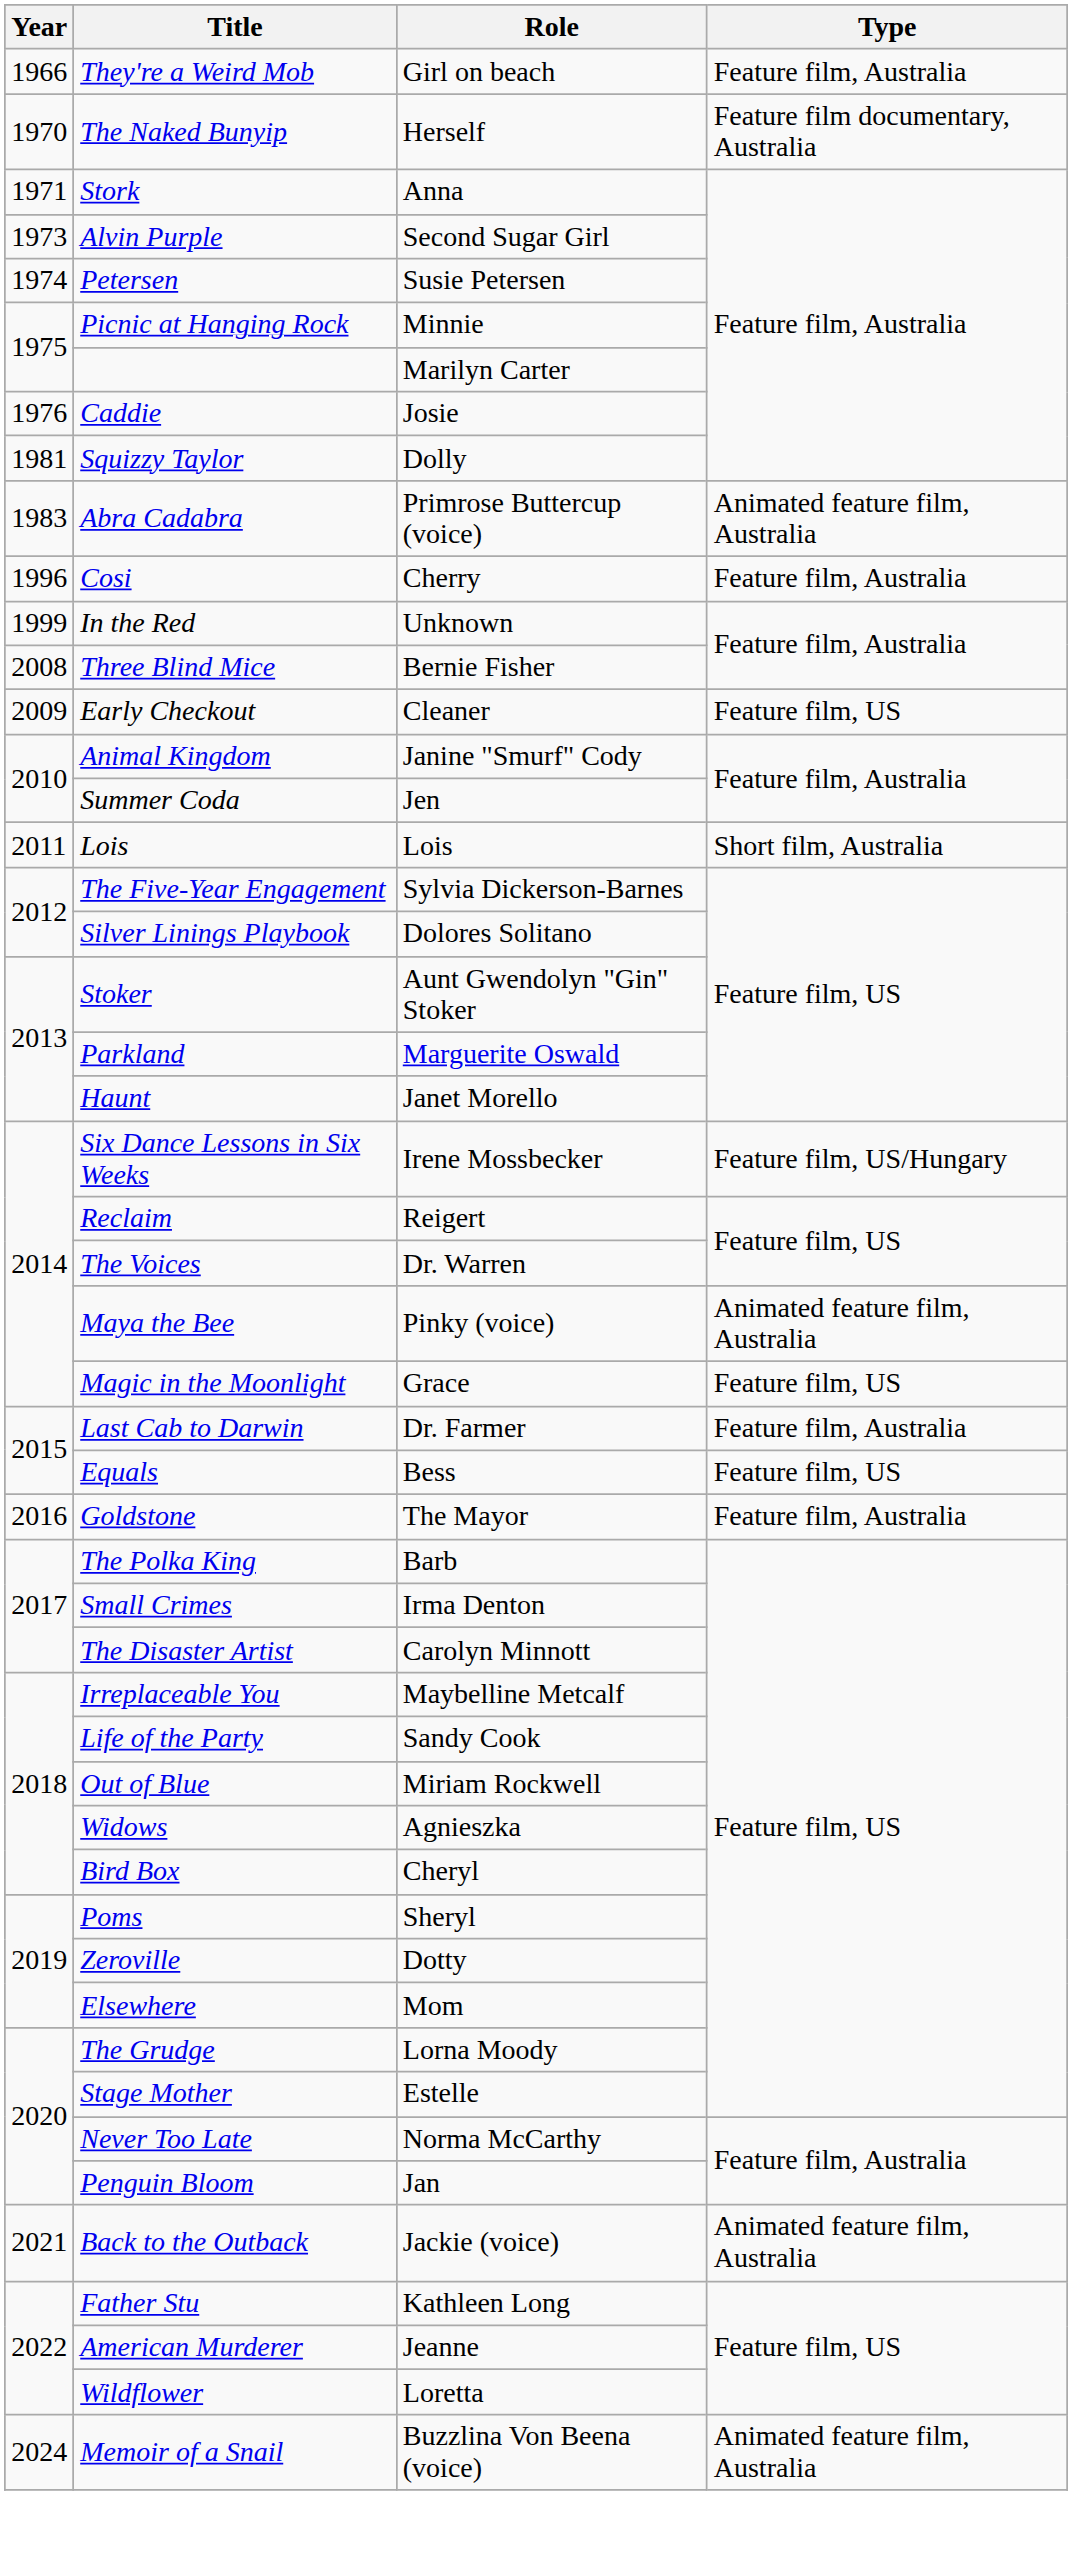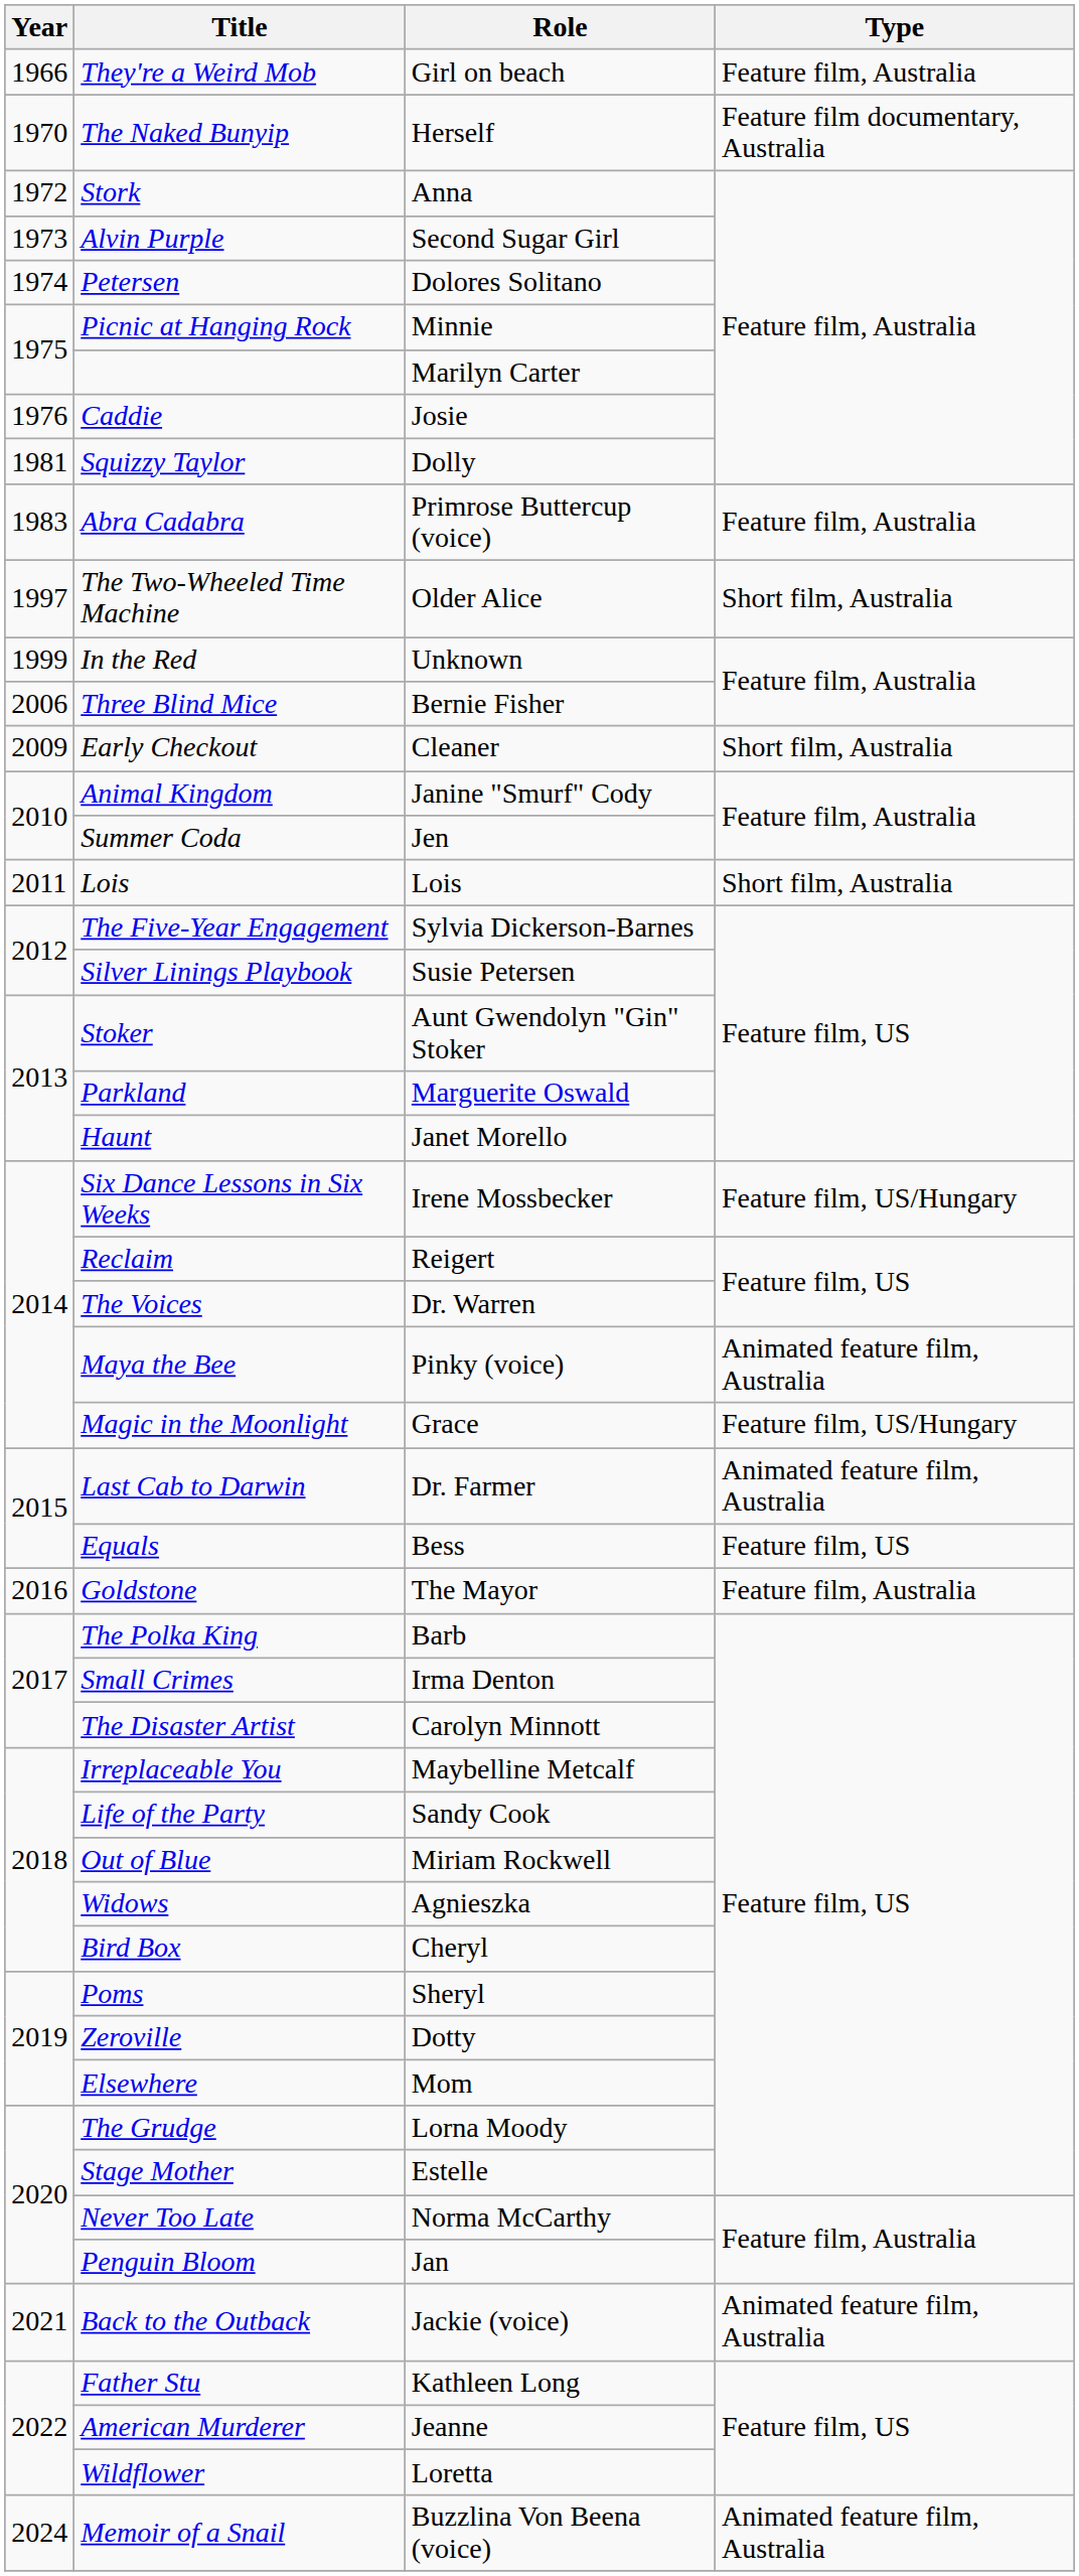 <table class="wikitable sortable">
 <tr>
 <th>Year</th>
 <th>Title</th>
 <th>Role</th>
 <th class="unsortable">Type</th>
 </tr>
 <tr>
 <td>1966</td>
 <td><em><a href='#'>They're a Weird Mob</a></em></td>
 <td>Girl on beach</td>
 <td>Feature film, Australia</td>
 </tr>
 <tr>
 <td>1970</td>
 <td><em><a href='#'>The Naked Bunyip</a></em></td>
 <td>Herself</td>
 <td>Feature film documentary, Australia</td>
 </tr>
 <tr>
-<td>1971</td>
+<td>1972</td>
 <td><em><a href='#'>Stork</a></em></td>
 <td>Anna</td>
 <td rowspan="7">Feature film, Australia</td>
 </tr>
 <tr>
 <td>1973</td>
 <td><em><a href='#'>Alvin Purple</a></em></td>
 <td>Second Sugar Girl</td>
 </tr>
 <tr>
 <td>1974</td>
 <td><em><a href='#'>Petersen</a></em></td>
-<td>Susie Petersen</td>
+<td>Dolores Solitano</td>
 </tr>
 <tr>
 <td rowspan=2>1975</td>
 <td><em><a href='#'>Picnic at Hanging Rock</a></em></td>
 <td>Minnie</td>
 </tr>
 <tr>
 <td><em></em></td>
 <td>Marilyn Carter</td>
 </tr>
 <tr>
 <td>1976</td>
 <td><em><a href='#'>Caddie</a></em></td>
 <td>Josie</td>
 </tr>
 <tr>
 <td>1981</td>
 <td><em><a href='#'>Squizzy Taylor</a></em></td>
 <td>Dolly</td>
 </tr>
 <tr>
 <td>1983</td>
 <td><em><a href='#'>Abra Cadabra</a></em></td>
 <td>Primrose Buttercup (voice)</td>
-<td>Animated feature film, Australia</td>
+<td>Feature film, Australia</td>
 </tr>
 <tr>
-<td>1996</td>
-<td><em><a href='#'>Cosi</a></em></td>
-<td>Cherry</td>
-<td>Feature film, Australia</td>
+<td>1997</td>
+<td><em>The Two-Wheeled Time Machine</em></td>
+<td>Older Alice</td>
+<td>Short film, Australia</td>
 </tr>
 <tr>
 <td>1999</td>
 <td><em>In the Red</em></td>
 <td>Unknown</td>
 <td rowspan="2">Feature film, Australia</td>
 </tr>
 <tr>
-<td>2008</td>
+<td>2006</td>
 <td><em><a href='#'>Three Blind Mice</a></em></td>
 <td>Bernie Fisher</td>
 </tr>
 <tr>
 <td>2009</td>
 <td><em>Early Checkout</em></td>
 <td>Cleaner</td>
-<td>Feature film, US</td>
+<td>Short film, Australia</td>
 </tr>
 <tr>
 <td rowspan=2>2010</td>
 <td><em><a href='#'>Animal Kingdom</a></em></td>
 <td>Janine "Smurf" Cody</td>
 <td rowspan="2">Feature film, Australia</td>
 </tr>
 <tr>
 <td><em>Summer Coda</em></td>
 <td>Jen</td>
 </tr>
 <tr>
 <td>2011</td>
 <td><em>Lois</em></td>
 <td>Lois</td>
 <td>Short film, Australia</td>
 </tr>
 <tr>
 <td rowspan=2>2012</td>
 <td><em><a href='#'>The Five-Year Engagement</a></em></td>
 <td>Sylvia Dickerson-Barnes</td>
 <td rowspan="5">Feature film, US</td>
 </tr>
 <tr>
 <td><em><a href='#'>Silver Linings Playbook</a></em></td>
-<td>Dolores Solitano</td>
+<td>Susie Petersen</td>
 </tr>
 <tr>
 <td rowspan=3>2013</td>
 <td><em><a href='#'>Stoker</a></em></td>
 <td>Aunt Gwendolyn "Gin" Stoker</td>
 </tr>
 <tr>
 <td><em><a href='#'>Parkland</a></em></td>
 <td><a href='#'>Marguerite Oswald</a></td>
 </tr>
 <tr>
 <td><em><a href='#'>Haunt</a></em></td>
 <td>Janet Morello</td>
 </tr>
 <tr>
 <td rowspan=5>2014</td>
 <td><em><a href='#'>Six Dance Lessons in Six Weeks</a></em></td>
 <td>Irene Mossbecker</td>
 <td>Feature film, US/Hungary</td>
 </tr>
 <tr>
 <td><em><a href='#'>Reclaim</a></em></td>
 <td>Reigert</td>
 <td rowspan="2">Feature film, US</td>
 </tr>
 <tr>
 <td><em><a href='#'>The Voices</a></em></td>
 <td>Dr. Warren</td>
 </tr>
 <tr>
 <td><em><a href='#'>Maya the Bee</a></em></td>
 <td>Pinky (voice)</td>
 <td>Animated feature film, Australia</td>
 </tr>
 <tr>
 <td><em><a href='#'>Magic in the Moonlight</a></em></td>
 <td>Grace</td>
-<td>Feature film, US</td>
+<td>Feature film, US/Hungary</td>
 </tr>
 <tr>
 <td rowspan=2>2015</td>
 <td><em><a href='#'>Last Cab to Darwin</a></em></td>
 <td>Dr. Farmer</td>
-<td>Feature film, Australia</td>
+<td>Animated feature film, Australia</td>
 </tr>
 <tr>
 <td><em><a href='#'>Equals</a></em></td>
 <td>Bess</td>
 <td>Feature film, US</td>
 </tr>
 <tr>
 <td>2016</td>
 <td><em><a href='#'>Goldstone</a></em></td>
 <td>The Mayor</td>
 <td>Feature film, Australia</td>
 </tr>
 <tr>
 <td rowspan=3>2017</td>
 <td><em><a href='#'>The Polka King</a></em></td>
 <td>Barb</td>
 <td rowspan="13">Feature film, US</td>
 </tr>
 <tr>
 <td><em><a href='#'>Small Crimes</a></em></td>
 <td>Irma Denton</td>
 </tr>
 <tr>
 <td><em><a href='#'>The Disaster Artist</a></em></td>
 <td>Carolyn Minnott</td>
 </tr>
 <tr>
 <td rowspan=5>2018</td>
 <td><em><a href='#'>Irreplaceable You</a></em></td>
 <td>Maybelline Metcalf</td>
 </tr>
 <tr>
 <td><em><a href='#'>Life of the Party</a></em></td>
 <td>Sandy Cook</td>
 </tr>
 <tr>
 <td><em><a href='#'>Out of Blue</a></em></td>
 <td>Miriam Rockwell</td>
 </tr>
 <tr>
 <td><em><a href='#'>Widows</a></em></td>
 <td>Agnieszka</td>
 </tr>
 <tr>
 <td><em><a href='#'>Bird Box</a></em></td>
 <td>Cheryl</td>
 </tr>
 <tr>
 <td rowspan=3>2019</td>
 <td><em><a href='#'>Poms</a></em></td>
 <td>Sheryl</td>
 </tr>
 <tr>
 <td><em><a href='#'>Zeroville</a></em></td>
 <td>Dotty</td>
 </tr>
 <tr>
 <td><em><a href='#'>Elsewhere</a></em></td>
 <td>Mom</td>
 </tr>
 <tr>
 <td rowspan=4>2020</td>
 <td><em><a href='#'>The Grudge</a></em></td>
 <td>Lorna Moody</td>
 </tr>
 <tr>
 <td><em><a href='#'>Stage Mother</a></em></td>
 <td>Estelle</td>
 </tr>
 <tr>
 <td><em><a href='#'>Never Too Late</a></em></td>
 <td>Norma McCarthy</td>
 <td rowspan="2">Feature film, Australia</td>
 </tr>
 <tr>
 <td><em><a href='#'>Penguin Bloom</a></em></td>
 <td>Jan</td>
 </tr>
 <tr>
 <td>2021</td>
 <td><em><a href='#'>Back to the Outback</a></em></td>
 <td>Jackie (voice)</td>
 <td>Animated feature film, Australia</td>
 </tr>
 <tr>
 <td rowspan="3">2022</td>
 <td><em><a href='#'>Father Stu</a></em></td>
 <td>Kathleen Long</td>
 <td rowspan="3">Feature film, US</td>
 </tr>
 <tr>
 <td><em><a href='#'>American Murderer</a></em></td>
 <td>Jeanne</td>
 </tr>
 <tr>
 <td><em><a href='#'>Wildflower</a></em></td>
 <td>Loretta</td>
 </tr>
 <tr>
 <td>2024</td>
 <td><em><a href='#'>Memoir of a Snail</a></em></td>
 <td>Buzzlina Von Beena (voice)</td>
 <td>Animated feature film, Australia</td>
 </tr>
 </table>
